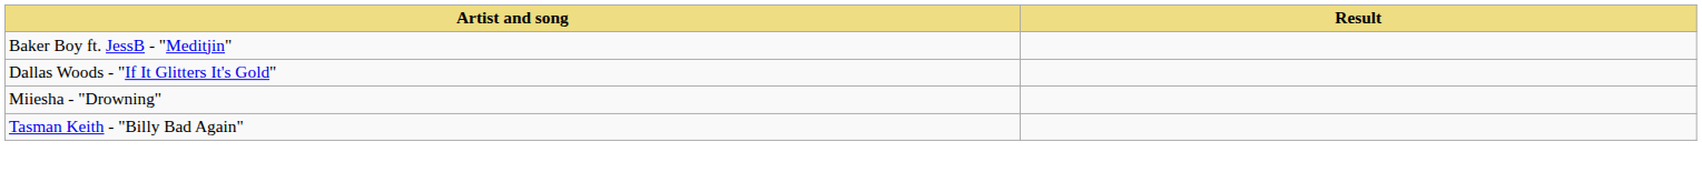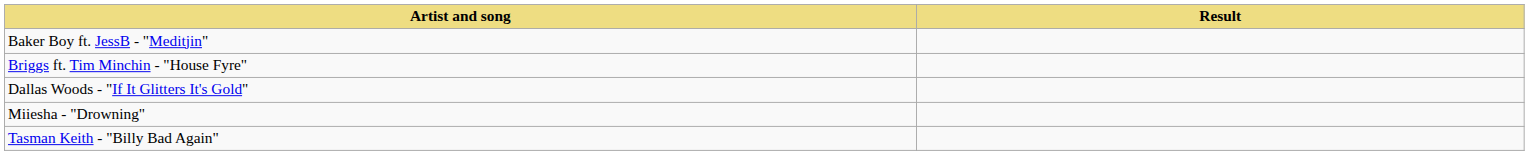 <table class="wikitable" width=100%>
 <tr>
 <th style="width:15%;background:#EEDD82;">Artist and song</th>
 <th style="width:10%;background:#EEDD82;">Result</th>
 </tr>
 <tr>
 <td>Baker Boy ft. <a href='#'>JessB</a> - "<a href='#'>Meditjin</a>"</td>
+<td></td>
+</tr>
+<tr>
+<td><a href='#'>Briggs</a> ft. <a href='#'>Tim Minchin</a> - "House Fyre"</td>
 <td></td>
 </tr>
 <tr>
 <td>Dallas Woods - "<a href='#'>If It Glitters It's Gold</a>"</td>
 <td></td>
 </tr>
 <tr>
 <td>Miiesha - "Drowning"</td>
 <td></td>
 </tr>
 <tr>
 <td><a href='#'>Tasman Keith</a> - "Billy Bad Again"</td>
 <td></td>
 </tr>
 </table>
